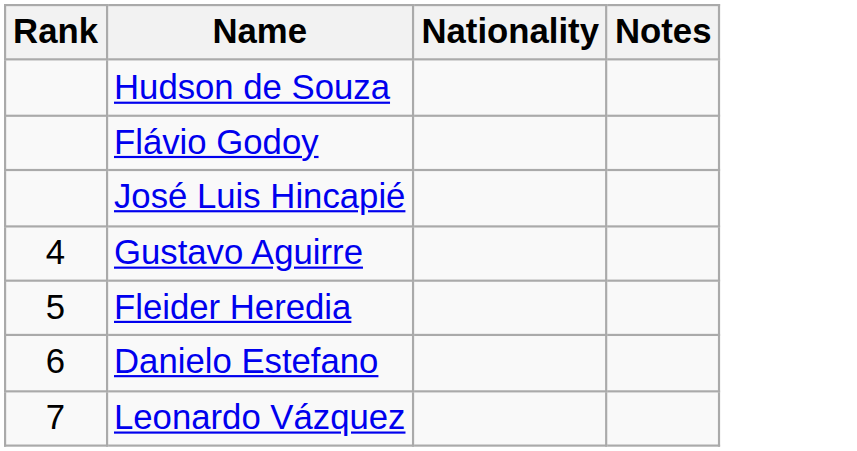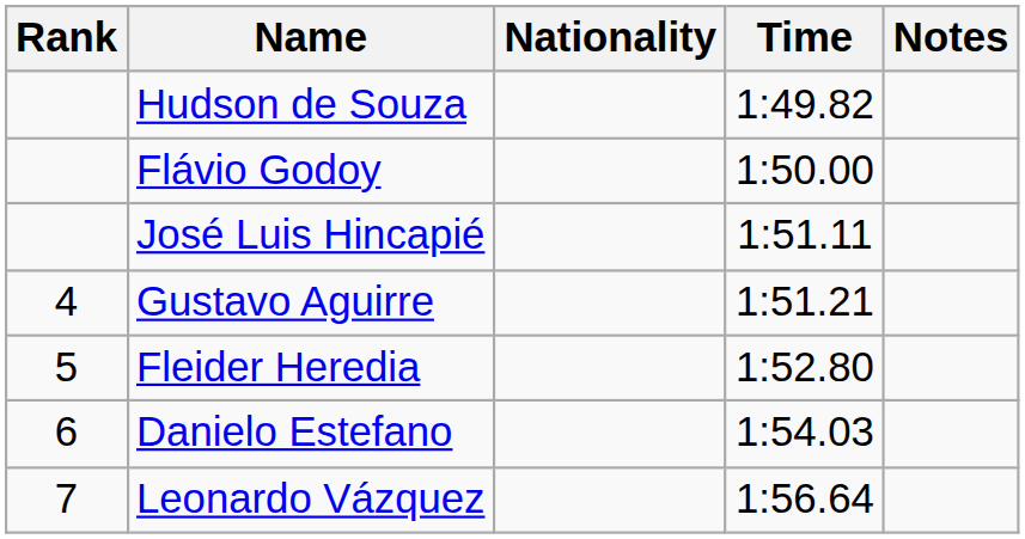 <table class="wikitable sortable" style="text-align:center">
 <tr>
 <th>Rank</th>
 <th>Name</th>
 <th>Nationality</th>
+<th>Time</th>
 <th>Notes</th>
 </tr>
 <tr>
 <td></td>
 <td align=left><a href='#'>Hudson de Souza</a></td>
 <td align=left></td>
+<td>1:49.82</td>
 <td></td>
 </tr>
 <tr>
 <td></td>
 <td align=left><a href='#'>Flávio Godoy</a></td>
 <td align=left></td>
+<td>1:50.00</td>
 <td></td>
 </tr>
 <tr>
 <td></td>
 <td align=left><a href='#'>José Luis Hincapié</a></td>
 <td align=left></td>
+<td>1:51.11</td>
 <td></td>
 </tr>
 <tr>
 <td>4</td>
 <td align=left><a href='#'>Gustavo Aguirre</a></td>
 <td align=left></td>
+<td>1:51.21</td>
 <td></td>
 </tr>
 <tr>
 <td>5</td>
 <td align=left><a href='#'>Fleider Heredia</a></td>
 <td align=left></td>
+<td>1:52.80</td>
 <td></td>
 </tr>
 <tr>
 <td>6</td>
 <td align=left><a href='#'>Danielo Estefano</a></td>
 <td align=left></td>
+<td>1:54.03</td>
 <td></td>
 </tr>
 <tr>
 <td>7</td>
 <td align=left><a href='#'>Leonardo Vázquez</a></td>
 <td align=left></td>
+<td>1:56.64</td>
 <td></td>
 </tr>
 </table>
